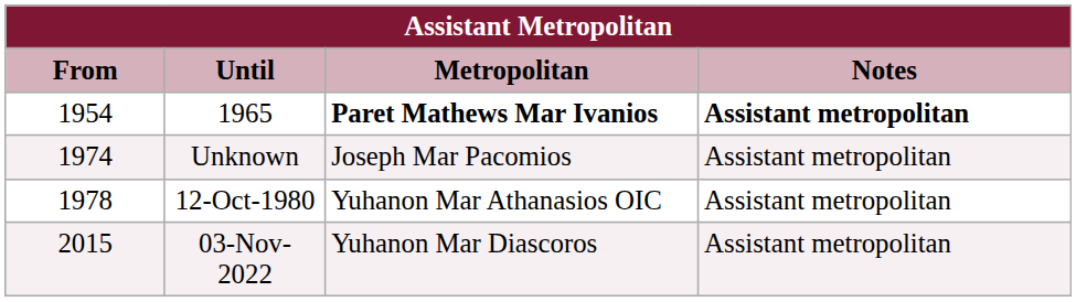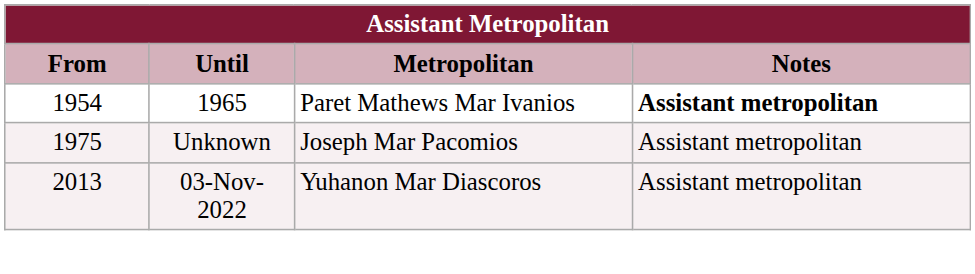 <table class="wikitable" style="width: 100%;">
 <tr>
 <th colspan="4" style="background-color: #7F1734; color: white;">Assistant Metropolitan</th>
 </tr>
 <tr>
 <th style="background-color: #D4B1BB; width: 15%;">From</th>
 <th style="background-color: #D4B1BB; width: 15%;">Until</th>
 <th style="background-color: #D4B1BB; width: 35%;">Metropolitan</th>
 <th style="background-color: #D4B1BB; width: 35%;">Notes</th>
 </tr>
 <tr valign="top" style="background-color: white;">
 <td style="text-align: center;">1954</td>
 <td style="text-align: center;">1965</td>
-<td><strong>Paret Mathews Mar Ivanios</strong></td>
+<td>Paret Mathews Mar Ivanios</td>
 <td><strong>Assistant metropolitan</strong></td>
 </tr>
 <tr valign="top" style="background-color: #F7F0F2;">
-<td style="text-align: center;">1974</td>
+<td style="text-align: center;">1975</td>
 <td style="text-align: center;">Unknown</td>
 <td>Joseph Mar Pacomios</td>
 <td>Assistant metropolitan</td>
 </tr>
-<tr valign="top" style="background-color: white;">
-<td style="text-align: center;">1978</td>
-<td style="text-align: center;">12-Oct-1980</td>
-<td>Yuhanon Mar Athanasios OIC</td>
-<td>Assistant metropolitan</td>
-</tr>
 <tr valign="top" style="background-color: #F7F0F2;">
-<td style="text-align: center;">2015</td>
+<td style="text-align: center;">2013</td>
 <td style="text-align: center;">03-Nov-2022</td>
 <td>Yuhanon Mar Diascoros</td>
 <td>Assistant metropolitan</td>
 </tr>
 </table>
